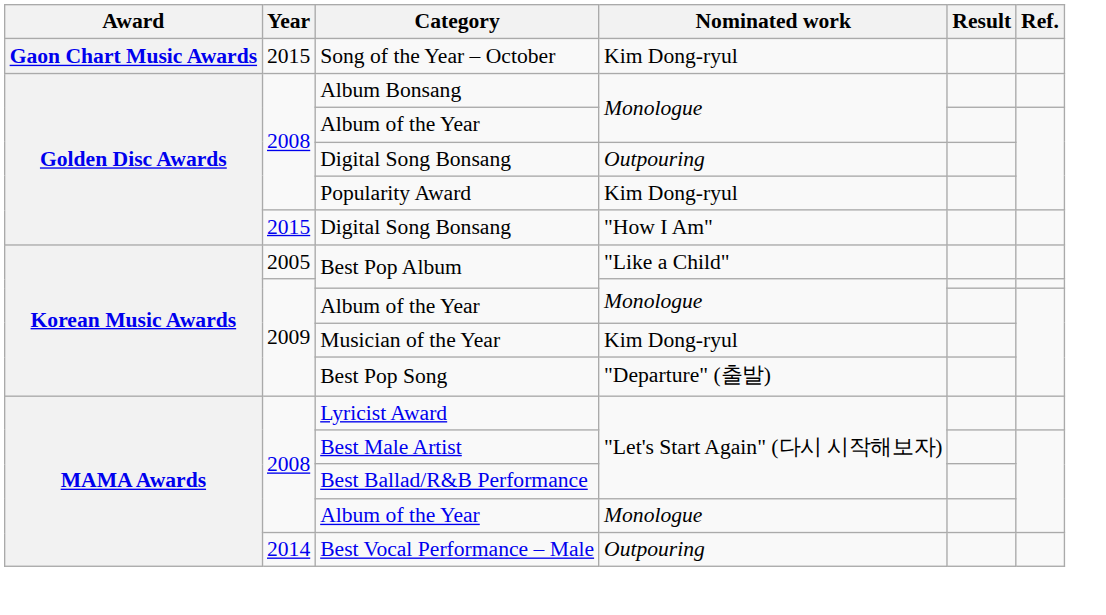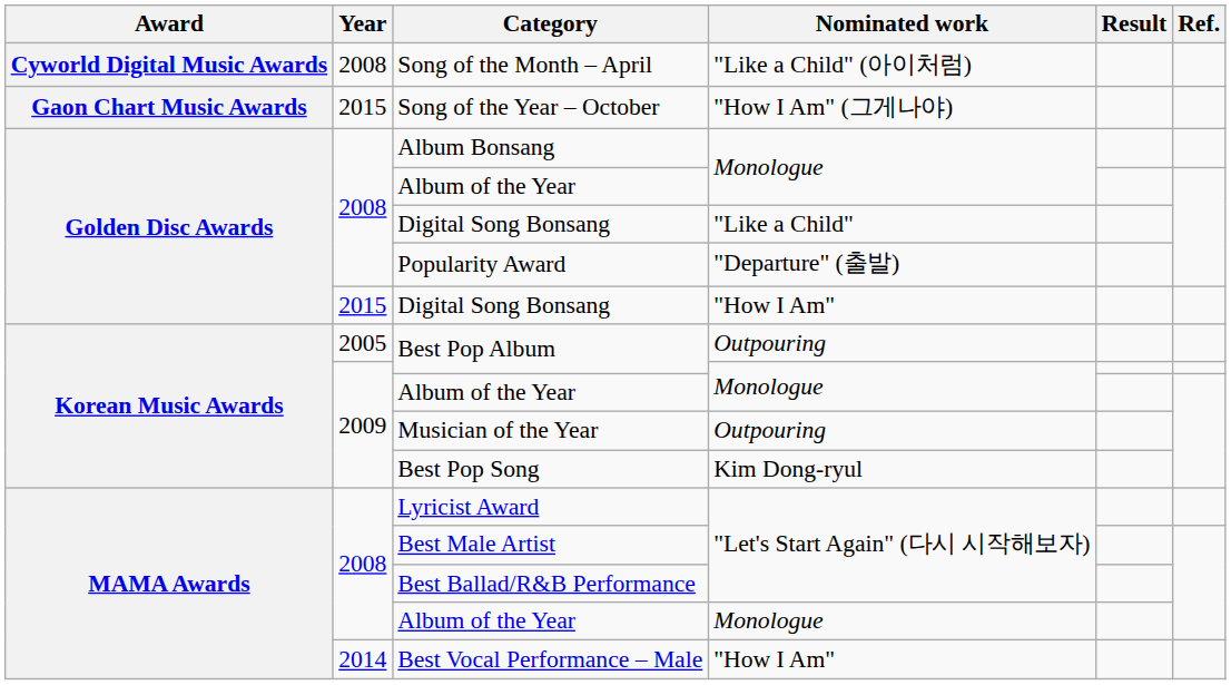 <table class="wikitable sortable plainrowheaders">
 <tr>
 <th>Award</th>
 <th>Year</th>
 <th>Category</th>
 <th>Nominated work</th>
 <th>Result</th>
 <th>Ref.</th>
 </tr>
 <tr>
+<th scope="row"><a href='#'>Cyworld Digital Music Awards</a></th>
+<td>2008</td>
+<td>Song of the Month – April</td>
+<td>"Like a Child" (아이처럼)</td>
+<td></td>
+<td></td>
+</tr>
+<tr>
 <th scope="row"><a href='#'>Gaon Chart Music Awards</a></th>
 <td>2015</td>
 <td>Song of the Year – October</td>
-<td>Kim Dong-ryul</td>
+<td>"How I Am" (그게나야)</td>
 <td></td>
 <td></td>
 </tr>
 <tr>
 <th scope="row" rowspan="5"><a href='#'>Golden Disc Awards</a></th>
 <td rowspan="4"><a href='#'>2008</a></td>
 <td>Album Bonsang</td>
 <td rowspan="2"><em>Monologue</em></td>
 <td></td>
 <td></td>
 </tr>
 <tr>
 <td>Album of the Year</td>
 <td></td>
 <td rowspan="3"></td>
 </tr>
 <tr>
 <td>Digital Song Bonsang</td>
-<td><em>Outpouring</em></td>
+<td>"Like a Child"</td>
 <td></td>
 </tr>
 <tr>
 <td>Popularity Award</td>
-<td>Kim Dong-ryul</td>
+<td>"Departure" (출발)</td>
 <td></td>
 </tr>
 <tr>
 <td><a href='#'>2015</a></td>
 <td>Digital Song Bonsang</td>
 <td>"How I Am"</td>
 <td></td>
 <td></td>
 </tr>
 <tr>
 <th scope="row" rowspan="5"><a href='#'>Korean Music Awards</a></th>
 <td>2005</td>
 <td rowspan="2">Best Pop Album</td>
-<td>"Like a Child"</td>
+<td><em>Outpouring</em></td>
 <td></td>
 <td></td>
 </tr>
 <tr>
 <td rowspan="4">2009</td>
 <td rowspan="2"><em>Monologue</em></td>
 <td></td>
 <td></td>
 </tr>
 <tr>
 <td>Album of the Year</td>
 <td></td>
 <td rowspan="3"></td>
 </tr>
 <tr>
 <td>Musician of the Year</td>
-<td>Kim Dong-ryul</td>
+<td><em>Outpouring</em></td>
 <td></td>
 </tr>
 <tr>
 <td>Best Pop Song</td>
-<td>"Departure" (출발)</td>
+<td>Kim Dong-ryul</td>
 <td></td>
 </tr>
 <tr>
 <th scope="row" rowspan="5"><a href='#'>MAMA Awards</a></th>
 <td rowspan="4"><a href='#'>2008</a></td>
 <td><a href='#'>Lyricist Award</a></td>
 <td rowspan="3">"Let's Start Again" (다시 시작해보자)</td>
 <td></td>
 <td></td>
 </tr>
 <tr>
 <td><a href='#'>Best Male Artist</a></td>
 <td></td>
 <td rowspan="3"></td>
 </tr>
 <tr>
 <td><a href='#'>Best Ballad/R&B Performance</a></td>
 <td></td>
 </tr>
 <tr>
 <td><a href='#'>Album of the Year</a></td>
 <td><em>Monologue</em></td>
 <td></td>
 </tr>
 <tr>
 <td><a href='#'>2014</a></td>
 <td><a href='#'>Best Vocal Performance – Male</a></td>
-<td><em>Outpouring</em></td>
+<td>"How I Am"</td>
 <td></td>
 <td></td>
 </tr>
 </table>
